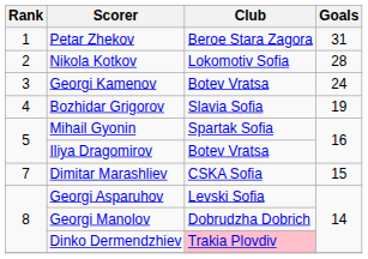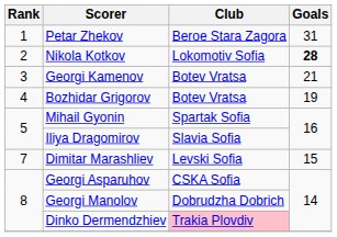 <table class="wikitable" style="text-align:center">
 <tr>
 <th>Rank</th>
 <th>Scorer</th>
 <th>Club</th>
 <th>Goals</th>
 </tr>
 <tr>
 <td rowspan="1">1</td>
 <td align="left"> <a href='#'>Petar Zhekov</a></td>
 <td align="left"><a href='#'>Beroe Stara Zagora</a></td>
 <td rowspan="1">31</td>
 </tr>
 <tr>
 <td rowspan="1">2</td>
 <td align="left"> <a href='#'>Nikola Kotkov</a></td>
 <td align="left"><a href='#'>Lokomotiv Sofia</a></td>
-<td rowspan="1">28</td>
+<td rowspan="1"><strong>28</strong></td>
 </tr>
 <tr>
 <td rowspan="1">3</td>
 <td align="left"> <a href='#'>Georgi Kamenov</a></td>
 <td align="left"><a href='#'>Botev Vratsa</a></td>
-<td rowspan="1">24</td>
+<td rowspan="1">21</td>
 </tr>
 <tr>
 <td rowspan="1">4</td>
 <td align="left"> <a href='#'>Bozhidar Grigorov</a></td>
-<td align="left"><a href='#'>Slavia Sofia</a></td>
+<td align="left"><a href='#'>Botev Vratsa</a></td>
 <td rowspan="1">19</td>
 </tr>
 <tr>
 <td rowspan="2">5</td>
 <td align="left"> <a href='#'>Mihail Gyonin</a></td>
 <td align="left"><a href='#'>Spartak Sofia</a></td>
 <td rowspan="2">16</td>
 </tr>
 <tr>
 <td align="left"> <a href='#'>Iliya Dragomirov</a></td>
-<td align="left"><a href='#'>Botev Vratsa</a></td>
+<td align="left"><a href='#'>Slavia Sofia</a></td>
 </tr>
 <tr>
 <td rowspan="1">7</td>
 <td align="left"> <a href='#'>Dimitar Marashliev</a></td>
-<td align="left"><a href='#'>CSKA Sofia</a></td>
+<td align="left"><a href='#'>Levski Sofia</a></td>
 <td rowspan="1">15</td>
 </tr>
 <tr>
 <td rowspan="3">8</td>
 <td align="left"> <a href='#'>Georgi Asparuhov</a></td>
-<td align="left"><a href='#'>Levski Sofia</a></td>
+<td align="left"><a href='#'>CSKA Sofia</a></td>
 <td rowspan="3">14</td>
 </tr>
 <tr>
 <td align="left"> <a href='#'>Georgi Manolov</a></td>
 <td align="left"><a href='#'>Dobrudzha Dobrich</a></td>
 </tr>
 <tr>
 <td align="left"> <a href='#'>Dinko Dermendzhiev</a></td>
 <td align="left" style="background: pink;"><a href='#'>Trakia Plovdiv</a></td>
 </tr>
 <tr>
 </tr>
 </table>
